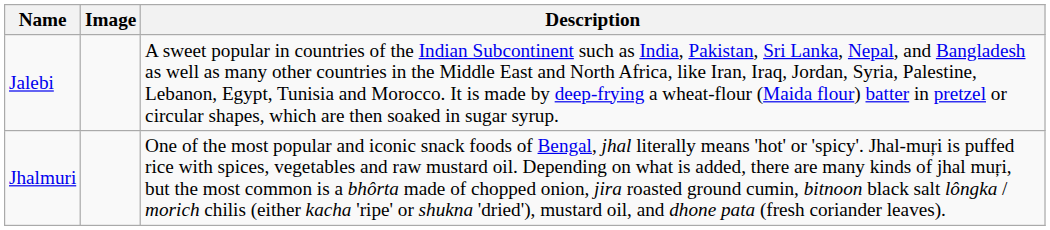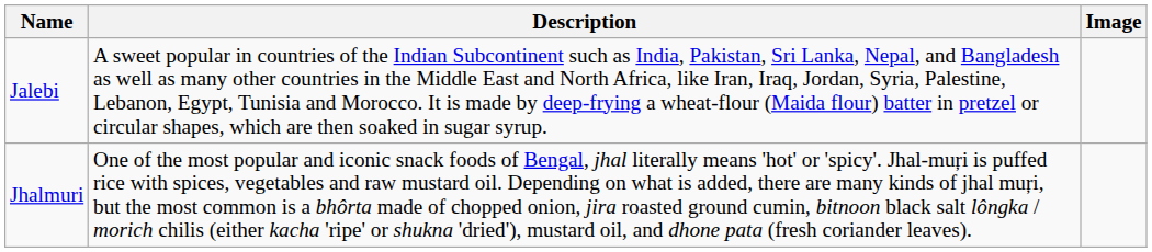 <table class="wikitable">
 <tr>
 <th>Name</th>
+<th>Description</th>
 <th>Image</th>
-<th>Description</th>
 </tr>
 <tr>
 <td><a href='#'>Jalebi</a></td>
+<td>A sweet popular in countries of the <a href='#'>Indian Subcontinent</a> such as <a href='#'>India</a>, <a href='#'>Pakistan</a>, <a href='#'>Sri Lanka</a>, <a href='#'>Nepal</a>, and <a href='#'>Bangladesh</a> as well as many other countries in the Middle East and North Africa, like Iran, Iraq, Jordan, Syria, Palestine, Lebanon, Egypt, Tunisia and Morocco. It is made by <a href='#'>deep-frying</a> a wheat-flour (<a href='#'>Maida flour</a>) <a href='#'>batter</a> in <a href='#'>pretzel</a> or circular shapes, which are then soaked in sugar syrup.</td>
 <td></td>
-<td>A sweet popular in countries of the <a href='#'>Indian Subcontinent</a> such as <a href='#'>India</a>, <a href='#'>Pakistan</a>, <a href='#'>Sri Lanka</a>, <a href='#'>Nepal</a>, and <a href='#'>Bangladesh</a> as well as many other countries in the Middle East and North Africa, like Iran, Iraq, Jordan, Syria, Palestine, Lebanon, Egypt, Tunisia and Morocco. It is made by <a href='#'>deep-frying</a> a wheat-flour (<a href='#'>Maida flour</a>) <a href='#'>batter</a> in <a href='#'>pretzel</a> or circular shapes, which are then soaked in sugar syrup.</td>
 </tr>
 <tr>
 <td><a href='#'>Jhalmuri</a></td>
+<td>One of the most popular and iconic snack foods of <a href='#'>Bengal</a>, <em>jhal</em> literally means 'hot' or 'spicy'. Jhal-muŗi is puffed rice with spices, vegetables and raw mustard oil. Depending on what is added, there are many kinds of jhal muŗi, but the most common is a <em>bhôrta</em> made of chopped onion, <em>jira</em> roasted ground cumin, <em>bitnoon</em> black salt <em>lôngka</em> / <em>morich</em> chilis (either <em>kacha</em> 'ripe' or <em>shukna</em> 'dried'), mustard oil, and <em>dhone pata</em> (fresh coriander leaves).</td>
 <td></td>
-<td>One of the most popular and iconic snack foods of <a href='#'>Bengal</a>, <em>jhal</em> literally means 'hot' or 'spicy'. Jhal-muŗi is puffed rice with spices, vegetables and raw mustard oil. Depending on what is added, there are many kinds of jhal muŗi, but the most common is a <em>bhôrta</em> made of chopped onion, <em>jira</em> roasted ground cumin, <em>bitnoon</em> black salt <em>lôngka</em> / <em>morich</em> chilis (either <em>kacha</em> 'ripe' or <em>shukna</em> 'dried'), mustard oil, and <em>dhone pata</em> (fresh coriander leaves).</td>
 </tr>
 </table>
